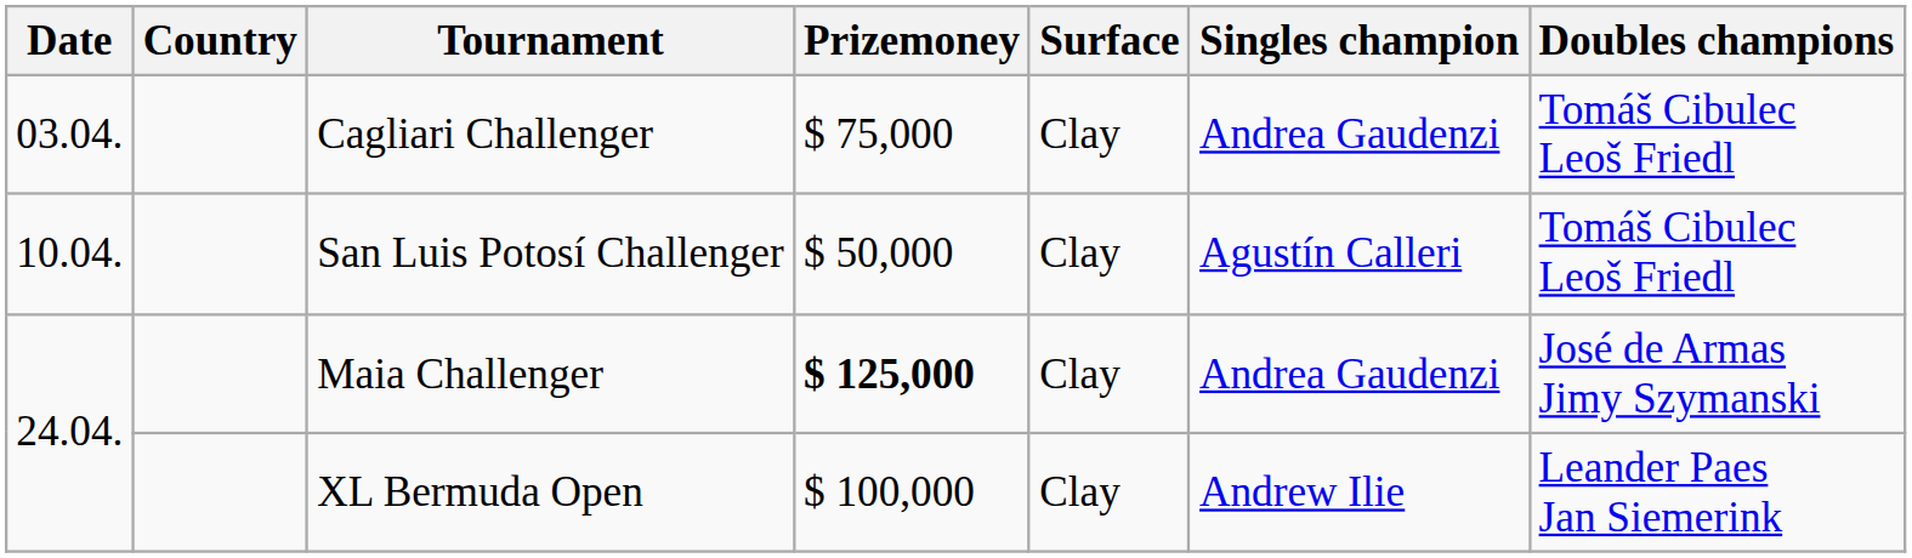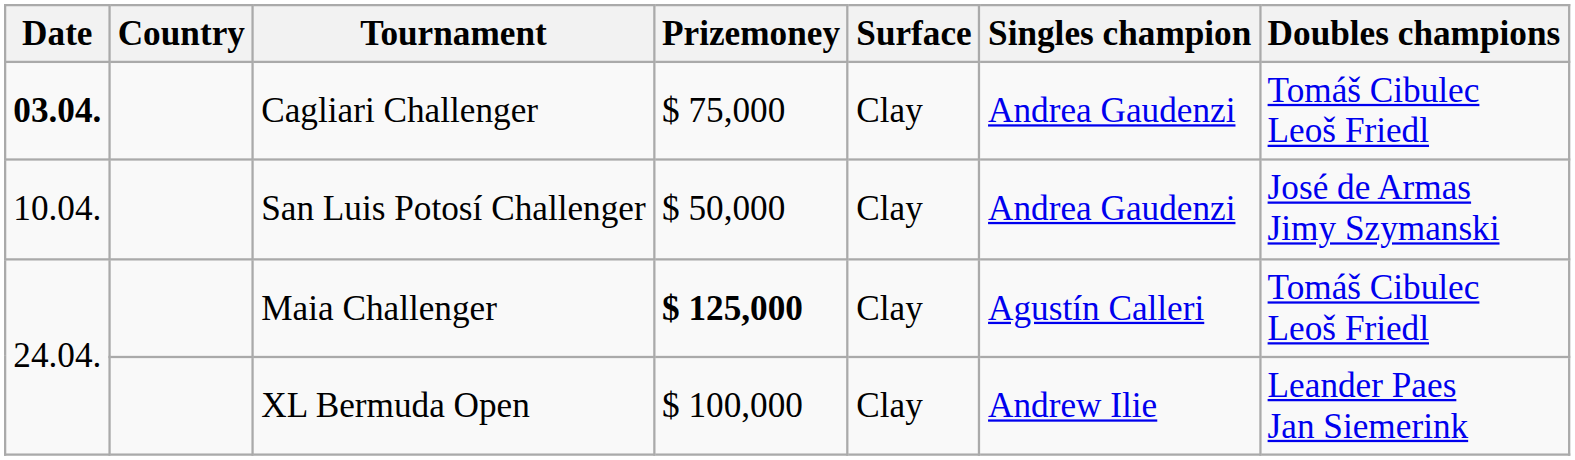 <table class="sortable wikitable" style=font-size:97%>
 <tr>
 <th>Date</th>
 <th>Country</th>
 <th>Tournament</th>
 <th>Prizemoney</th>
 <th>Surface</th>
 <th>Singles champion</th>
 <th>Doubles champions</th>
 </tr>
 <tr>
-<td>03.04.</td>
+<td><strong>03.04.</strong></td>
 <td></td>
 <td>Cagliari Challenger</td>
 <td>$ 75,000</td>
 <td>Clay</td>
 <td> <a href='#'>Andrea Gaudenzi</a></td>
 <td> <a href='#'>Tomáš Cibulec</a><br> <a href='#'>Leoš Friedl</a></td>
 </tr>
 <tr>
 <td>10.04.</td>
 <td></td>
 <td>San Luis Potosí Challenger</td>
 <td>$ 50,000</td>
 <td>Clay</td>
-<td> <a href='#'>Agustín Calleri</a></td>
-<td> <a href='#'>Tomáš Cibulec</a><br> <a href='#'>Leoš Friedl</a></td>
+<td> <a href='#'>Andrea Gaudenzi</a></td>
+<td> <a href='#'>José de Armas</a><br> <a href='#'>Jimy Szymanski</a></td>
 </tr>
 <tr>
 <td rowspan="2">24.04.</td>
 <td></td>
 <td>Maia Challenger</td>
 <td><strong>$ 125,000</strong></td>
 <td>Clay</td>
-<td> <a href='#'>Andrea Gaudenzi</a></td>
-<td> <a href='#'>José de Armas</a><br> <a href='#'>Jimy Szymanski</a></td>
+<td> <a href='#'>Agustín Calleri</a></td>
+<td> <a href='#'>Tomáš Cibulec</a><br> <a href='#'>Leoš Friedl</a></td>
 </tr>
 <tr>
 <td></td>
 <td>XL Bermuda Open</td>
 <td>$ 100,000</td>
 <td>Clay</td>
 <td> <a href='#'>Andrew Ilie</a></td>
 <td> <a href='#'>Leander Paes</a><br> <a href='#'>Jan Siemerink</a></td>
 </tr>
 </table>
